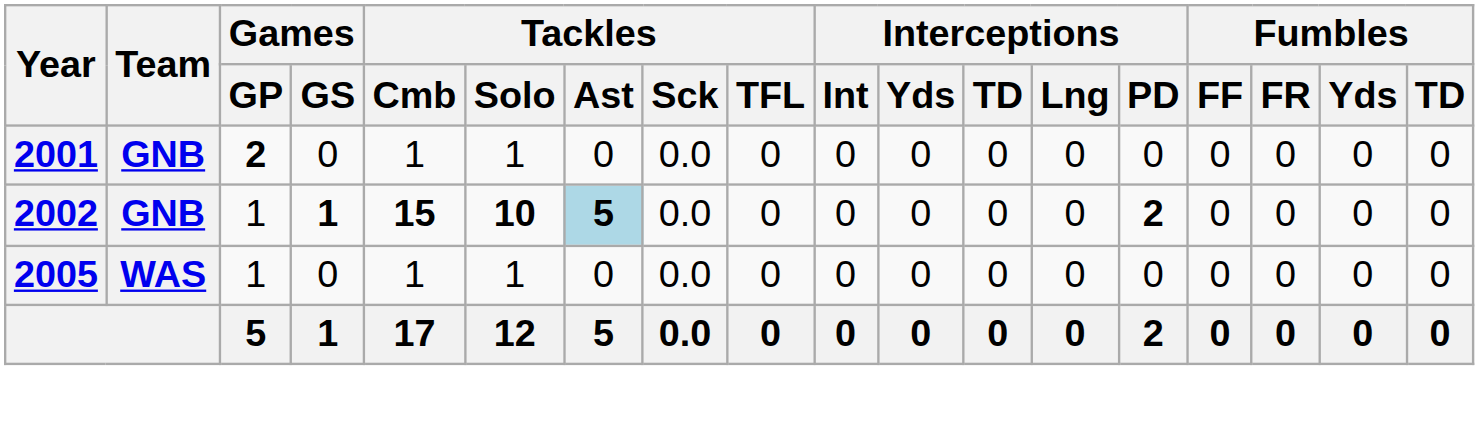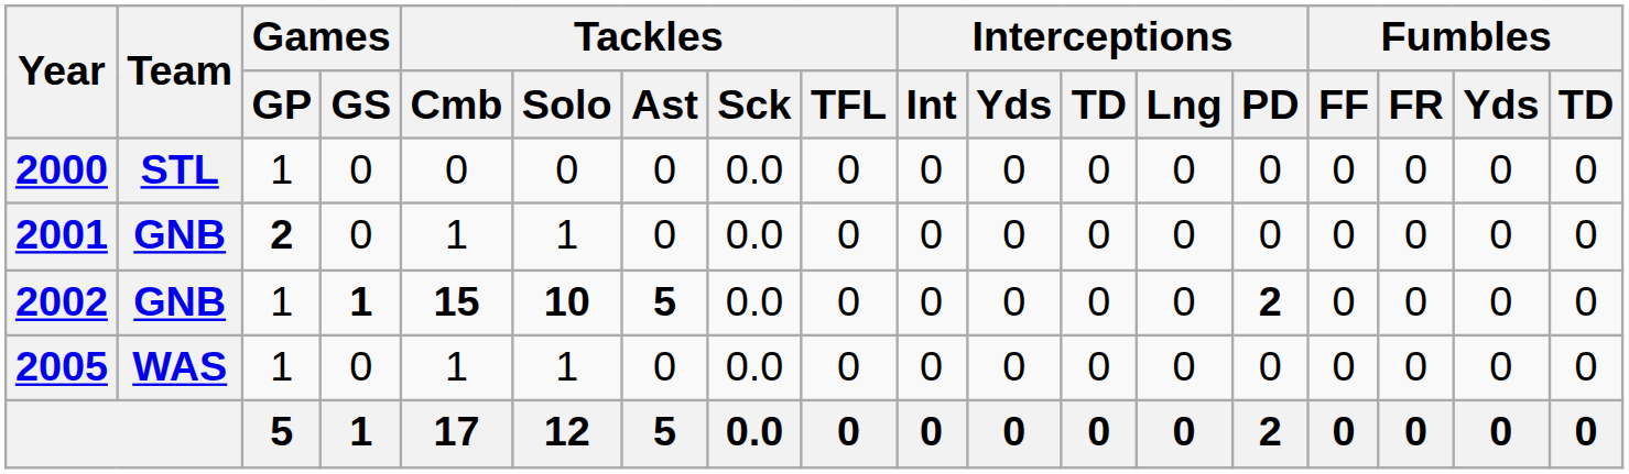 <table class="wikitable" style="text-align:center">
 <tr>
 <th rowspan="2">Year</th>
 <th rowspan="2">Team</th>
 <th colspan="2">Games</th>
 <th colspan="5">Tackles</th>
 <th colspan="5">Interceptions</th>
 <th colspan="4">Fumbles</th>
 </tr>
 <tr>
 <th>GP</th>
 <th>GS</th>
 <th>Cmb</th>
 <th>Solo</th>
 <th>Ast</th>
 <th>Sck</th>
 <th>TFL</th>
 <th>Int</th>
 <th>Yds</th>
 <th>TD</th>
 <th>Lng</th>
 <th>PD</th>
 <th>FF</th>
 <th>FR</th>
 <th>Yds</th>
 <th>TD</th>
 </tr>
 <tr>
+<th><a href='#'>2000</a></th>
+<th><a href='#'>STL</a></th>
+<td>1</td>
+<td>0</td>
+<td>0</td>
+<td>0</td>
+<td>0</td>
+<td>0.0</td>
+<td>0</td>
+<td>0</td>
+<td>0</td>
+<td>0</td>
+<td>0</td>
+<td>0</td>
+<td>0</td>
+<td>0</td>
+<td>0</td>
+<td>0</td>
+</tr>
+<tr>
 <th><a href='#'>2001</a></th>
 <th><a href='#'>GNB</a></th>
 <td><strong>2</strong></td>
 <td>0</td>
 <td>1</td>
 <td>1</td>
 <td>0</td>
 <td>0.0</td>
 <td>0</td>
 <td>0</td>
 <td>0</td>
 <td>0</td>
 <td>0</td>
 <td>0</td>
 <td>0</td>
 <td>0</td>
 <td>0</td>
 <td>0</td>
 </tr>
 <tr>
 <th><a href='#'>2002</a></th>
 <th><a href='#'>GNB</a></th>
 <td>1</td>
 <td><strong>1</strong></td>
 <td><strong>15</strong></td>
 <td><strong>10</strong></td>
-<td style="background: lightblue;"><strong>5</strong></td>
+<td><strong>5</strong></td>
 <td>0.0</td>
 <td>0</td>
 <td>0</td>
 <td>0</td>
 <td>0</td>
 <td>0</td>
 <td><strong>2</strong></td>
 <td>0</td>
 <td>0</td>
 <td>0</td>
 <td>0</td>
 </tr>
 <tr>
 <th><a href='#'>2005</a></th>
 <th><a href='#'>WAS</a></th>
 <td>1</td>
 <td>0</td>
 <td>1</td>
 <td>1</td>
 <td>0</td>
 <td>0.0</td>
 <td>0</td>
 <td>0</td>
 <td>0</td>
 <td>0</td>
 <td>0</td>
 <td>0</td>
 <td>0</td>
 <td>0</td>
 <td>0</td>
 <td>0</td>
 </tr>
 <tr>
 <th colspan="2"></th>
 <th>5</th>
 <th>1</th>
 <th>17</th>
 <th>12</th>
 <th>5</th>
 <th>0.0</th>
 <th>0</th>
 <th>0</th>
 <th>0</th>
 <th>0</th>
 <th>0</th>
 <th>2</th>
 <th>0</th>
 <th>0</th>
 <th>0</th>
 <th>0</th>
 </tr>
 </table>
